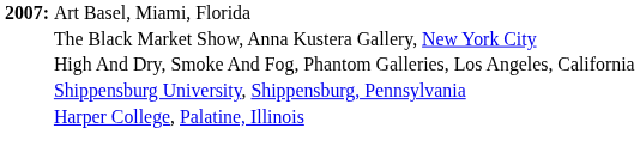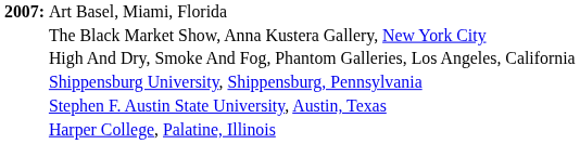 <table>
 <tr>
 <td><strong>2007:</strong></td>
 <td>Art Basel, Miami, Florida</td>
 </tr>
 <tr>
 <td></td>
 <td>The Black Market Show, Anna Kustera Gallery, <a href='#'>New York City</a></td>
 </tr>
 <tr>
 <td></td>
 <td>High And Dry, Smoke And Fog, Phantom Galleries, Los Angeles, California</td>
 </tr>
 <tr>
 <td></td>
 <td><a href='#'>Shippensburg University</a>, <a href='#'>Shippensburg, Pennsylvania</a></td>
 </tr>
 <tr>
 <td></td>
+<td><a href='#'>Stephen F. Austin State University</a>, <a href='#'>Austin, Texas</a></td>
+</tr>
+<tr>
+<td></td>
 <td><a href='#'>Harper College</a>, <a href='#'>Palatine, Illinois</a></td>
 </tr>
 </table>
